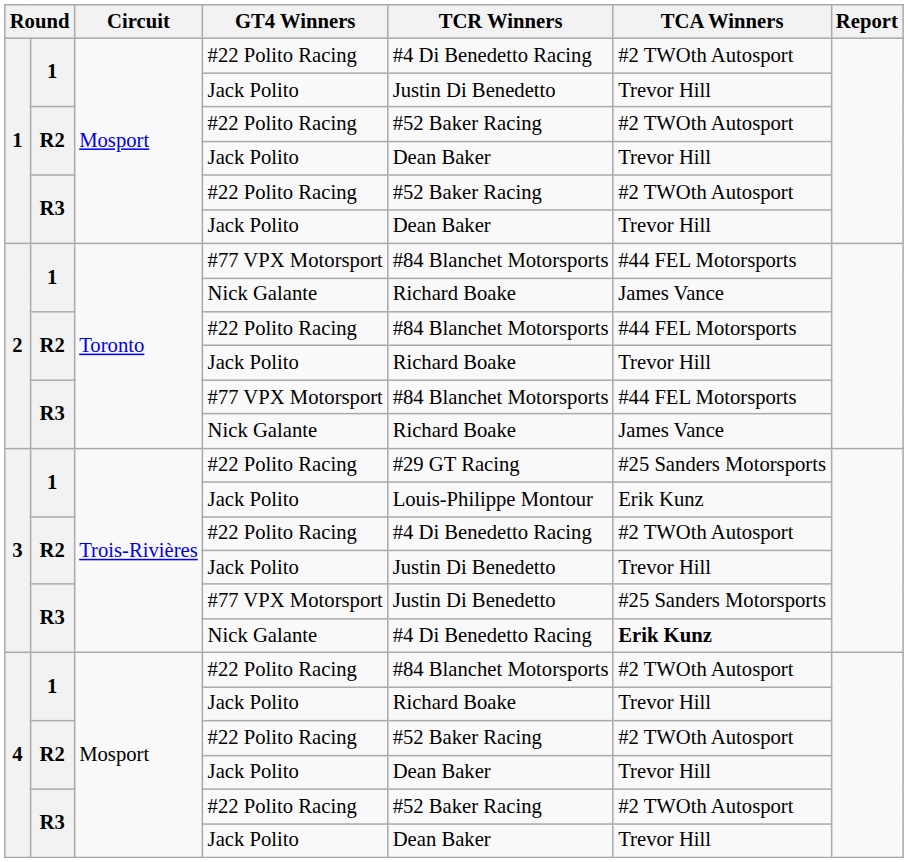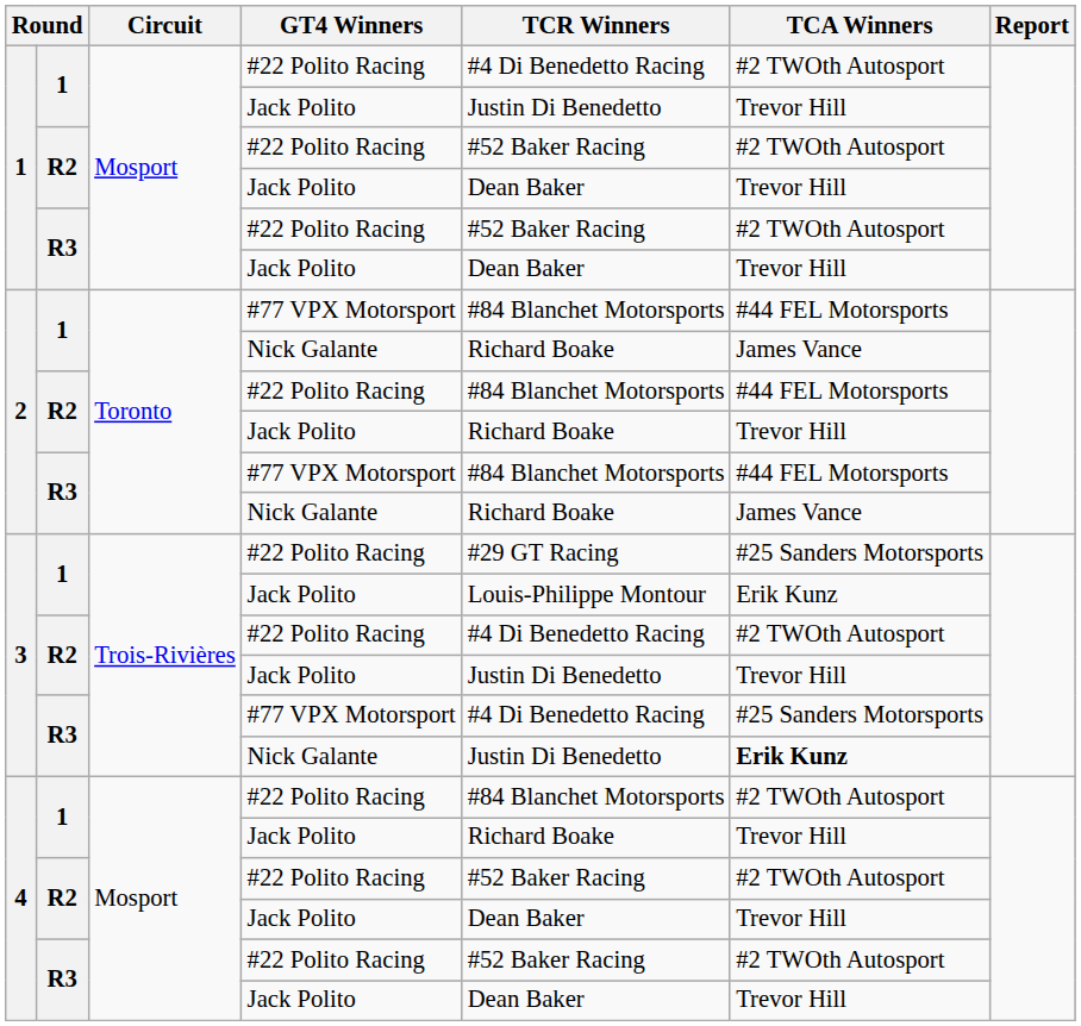 <table class="wikitable" style="font-size:85%;">
 <tr>
 <th colspan=2>Round</th>
 <th>Circuit</th>
 <th>GT4 Winners</th>
 <th>TCR Winners</th>
 <th>TCA Winners</th>
 <th>Report</th>
 </tr>
 <tr>
 <th rowspan=6>1</th>
 <th rowspan=2>1</th>
 <td rowspan=6> <a href='#'>Mosport</a></td>
 <td> #22 Polito Racing</td>
 <td> #4 Di Benedetto Racing</td>
 <td> #2 TWOth Autosport</td>
 <td rowspan=6 align=center></td>
 </tr>
 <tr>
 <td> Jack Polito</td>
 <td> Justin Di Benedetto</td>
 <td> Trevor Hill</td>
 </tr>
 <tr>
 <th rowspan=2>R2</th>
 <td> #22 Polito Racing</td>
 <td> #52 Baker Racing</td>
 <td> #2 TWOth Autosport</td>
 </tr>
 <tr>
 <td> Jack Polito</td>
 <td> Dean Baker</td>
 <td> Trevor Hill</td>
 </tr>
 <tr>
 <th rowspan=2>R3</th>
 <td> #22 Polito Racing</td>
 <td> #52 Baker Racing</td>
 <td> #2 TWOth Autosport</td>
 </tr>
 <tr>
 <td> Jack Polito</td>
 <td> Dean Baker</td>
 <td> Trevor Hill</td>
 </tr>
 <tr>
 <th rowspan=6>2</th>
 <th rowspan=2>1</th>
 <td rowspan=6><a href='#'>Toronto</a></td>
 <td> #77 VPX Motorsport</td>
 <td> #84 Blanchet Motorsports</td>
 <td> #44 FEL Motorsports</td>
 <td rowspan=6 align=center></td>
 </tr>
 <tr>
 <td> Nick Galante</td>
 <td> Richard Boake</td>
 <td> James Vance</td>
 </tr>
 <tr>
 <th rowspan=2>R2</th>
 <td> #22 Polito Racing</td>
 <td> #84 Blanchet Motorsports</td>
 <td> #44 FEL Motorsports</td>
 </tr>
 <tr>
 <td> Jack Polito</td>
 <td> Richard Boake</td>
 <td> Trevor Hill</td>
 </tr>
 <tr>
 <th rowspan=2>R3</th>
 <td> #77 VPX Motorsport</td>
 <td> #84 Blanchet Motorsports</td>
 <td> #44 FEL Motorsports</td>
 </tr>
 <tr>
 <td> Nick Galante</td>
 <td> Richard Boake</td>
 <td> James Vance</td>
 </tr>
 <tr>
 <th rowspan=6>3</th>
 <th rowspan=2>1</th>
 <td rowspan=6> <a href='#'>Trois-Rivières</a></td>
 <td> #22 Polito Racing</td>
 <td> #29 GT Racing</td>
 <td> #25 Sanders Motorsports</td>
 <td rowspan=6 align=center></td>
 </tr>
 <tr>
 <td> Jack Polito</td>
 <td> Louis-Philippe Montour</td>
 <td> Erik Kunz</td>
 </tr>
 <tr>
 <th rowspan=2>R2</th>
 <td> #22 Polito Racing</td>
 <td> #4 Di Benedetto Racing</td>
 <td> #2 TWOth Autosport</td>
 </tr>
 <tr>
 <td> Jack Polito</td>
 <td> Justin Di Benedetto</td>
 <td> Trevor Hill</td>
 </tr>
 <tr>
 <th rowspan=2>R3</th>
 <td> #77 VPX Motorsport</td>
-<td> Justin Di Benedetto</td>
+<td> #4 Di Benedetto Racing</td>
 <td> #25 Sanders Motorsports</td>
 </tr>
 <tr>
 <td> Nick Galante</td>
-<td> #4 Di Benedetto Racing</td>
+<td> Justin Di Benedetto</td>
 <td><strong> Erik Kunz</strong></td>
 </tr>
 <tr>
 <th rowspan=6>4</th>
 <th rowspan=2>1</th>
 <td rowspan=6> Mosport</td>
 <td> #22 Polito Racing</td>
 <td> #84 Blanchet Motorsports</td>
 <td> #2 TWOth Autosport</td>
 <td rowspan=6 align=center></td>
 </tr>
 <tr>
 <td> Jack Polito</td>
 <td> Richard Boake</td>
 <td> Trevor Hill</td>
 </tr>
 <tr>
 <th rowspan=2>R2</th>
 <td> #22 Polito Racing</td>
 <td> #52 Baker Racing</td>
 <td> #2 TWOth Autosport</td>
 </tr>
 <tr>
 <td> Jack Polito</td>
 <td> Dean Baker</td>
 <td> Trevor Hill</td>
 </tr>
 <tr>
 <th rowspan=2>R3</th>
 <td> #22 Polito Racing</td>
 <td> #52 Baker Racing</td>
 <td> #2 TWOth Autosport</td>
 </tr>
 <tr>
 <td> Jack Polito</td>
 <td> Dean Baker</td>
 <td> Trevor Hill</td>
 </tr>
 </table>
